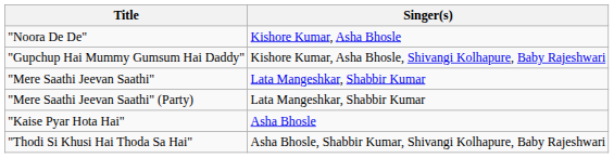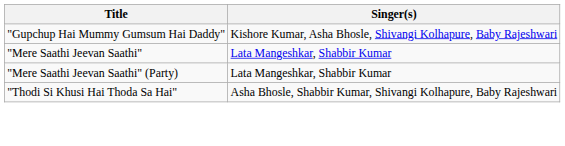 <table class="wikitable" style="font-size:95%;">
 <tr>
 <th>Title</th>
 <th>Singer(s)</th>
-</tr>
-<tr>
-<td>"Noora De De"</td>
-<td><a href='#'>Kishore Kumar</a>, <a href='#'>Asha Bhosle</a></td>
 </tr>
 <tr>
 <td>"Gupchup Hai Mummy Gumsum Hai Daddy"</td>
 <td>Kishore Kumar, Asha Bhosle,  <a href='#'>Shivangi Kolhapure</a>, <a href='#'>Baby Rajeshwari</a></td>
 </tr>
 <tr>
 <td>"Mere Saathi Jeevan Saathi"</td>
 <td><a href='#'>Lata Mangeshkar</a>, <a href='#'>Shabbir Kumar</a></td>
 </tr>
 <tr>
 <td>"Mere Saathi Jeevan Saathi" (Party)</td>
 <td>Lata Mangeshkar, Shabbir Kumar</td>
 </tr>
 <tr>
-<td>"Kaise Pyar Hota Hai"</td>
-<td><a href='#'>Asha Bhosle</a></td>
-</tr>
-<tr>
 <td>"Thodi Si Khusi Hai Thoda Sa Hai"</td>
 <td>Asha Bhosle, Shabbir Kumar, Shivangi Kolhapure, Baby Rajeshwari</td>
 </tr>
 </table>
